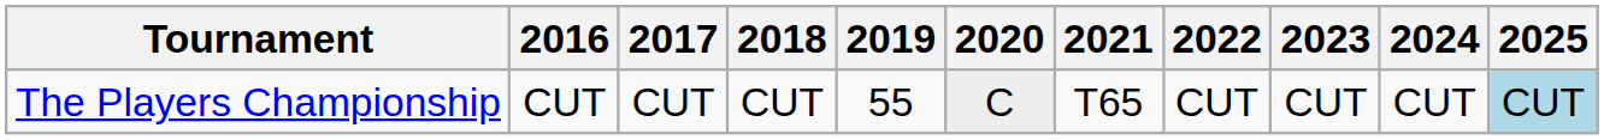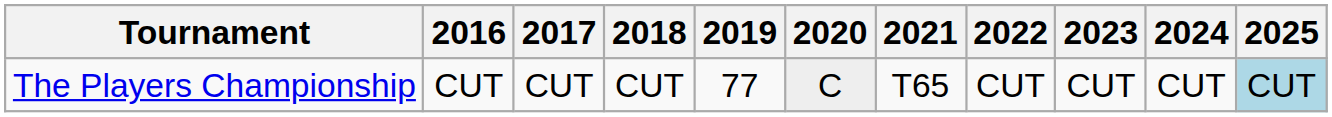 <table class="wikitable" style="font-size:95%;text-align:center;">
 <tr>
 <th>Tournament</th>
 <th>2016</th>
 <th>2017</th>
 <th>2018</th>
 <th>2019</th>
 <th>2020</th>
 <th>2021</th>
 <th>2022</th>
 <th>2023</th>
 <th>2024</th>
 <th>2025</th>
 </tr>
 <tr>
 <td align=left><a href='#'>The Players Championship</a></td>
 <td>CUT</td>
 <td>CUT</td>
 <td>CUT</td>
-<td>55</td>
+<td>77</td>
 <td style="background:#eeeeee;">C</td>
 <td>T65</td>
 <td>CUT</td>
 <td>CUT</td>
 <td>CUT</td>
 <td style="background: lightblue;">CUT</td>
 </tr>
 </table>
